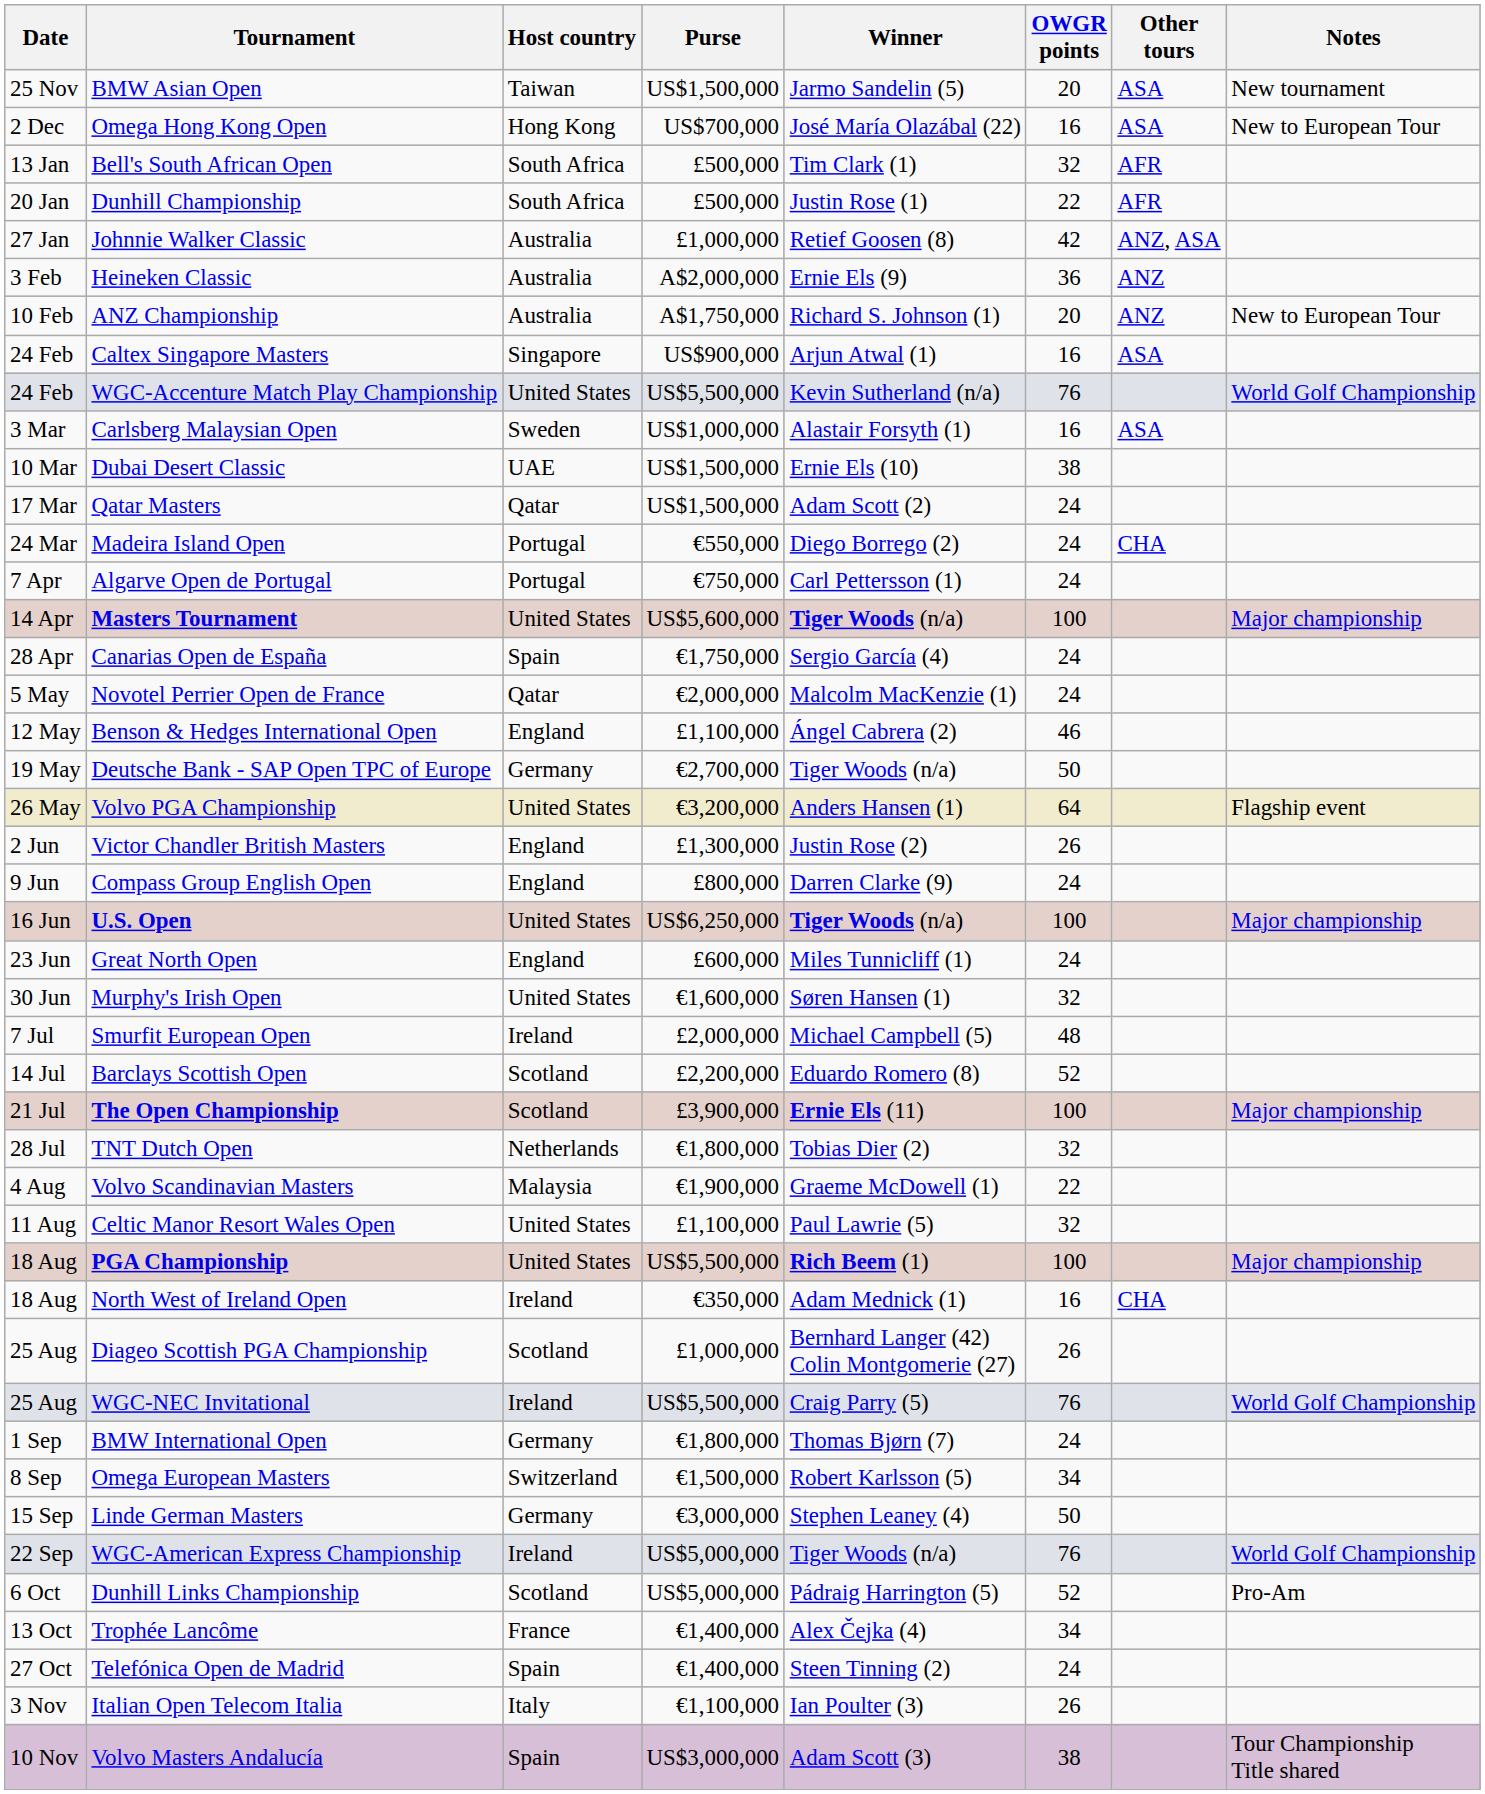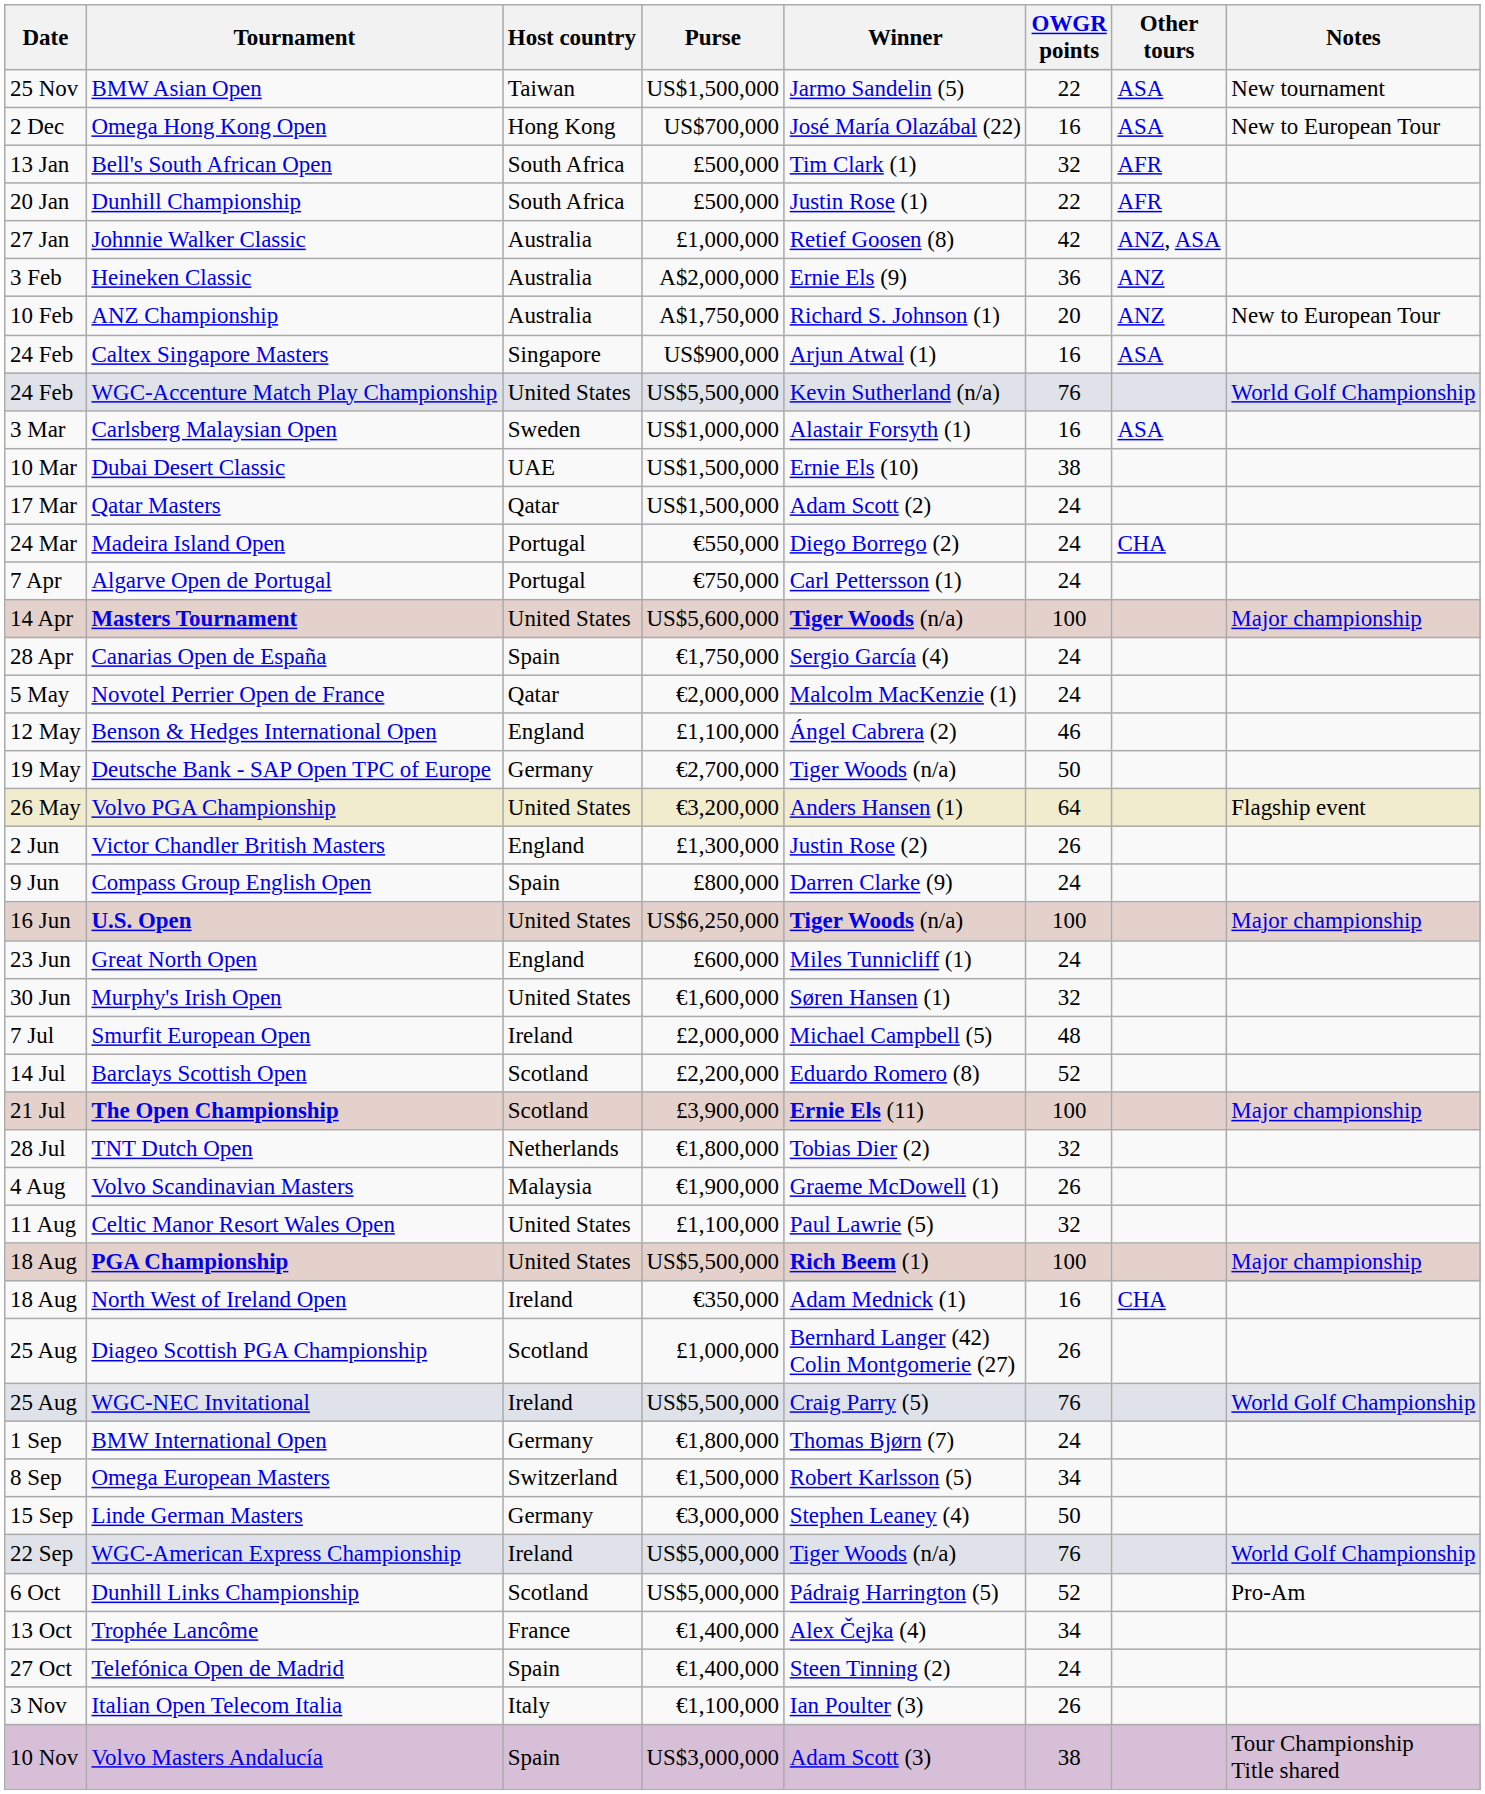 <table class="wikitable" style="font-size:95%">
 <tr>
 <th>Date</th>
 <th>Tournament</th>
 <th>Host country</th>
 <th>Purse</th>
 <th>Winner</th>
 <th><a href='#'>OWGR</a><br>points</th>
 <th>Other<br>tours</th>
 <th>Notes</th>
 </tr>
 <tr>
 <td>25 Nov</td>
 <td><a href='#'>BMW Asian Open</a></td>
 <td>Taiwan</td>
 <td align=right>US$1,500,000</td>
 <td> <a href='#'>Jarmo Sandelin</a> (5)</td>
-<td align=center>20</td>
+<td align=center>22</td>
 <td><a href='#'>ASA</a></td>
 <td>New tournament</td>
 </tr>
 <tr>
 <td>2 Dec</td>
 <td><a href='#'>Omega Hong Kong Open</a></td>
 <td>Hong Kong</td>
 <td align=right>US$700,000</td>
 <td> <a href='#'>José María Olazábal</a> (22)</td>
 <td align=center>16</td>
 <td><a href='#'>ASA</a></td>
 <td>New to European Tour</td>
 </tr>
 <tr>
 <td>13 Jan</td>
 <td><a href='#'>Bell's South African Open</a></td>
 <td>South Africa</td>
 <td align=right>£500,000</td>
 <td> <a href='#'>Tim Clark</a> (1)</td>
 <td align=center>32</td>
 <td><a href='#'>AFR</a></td>
 <td></td>
 </tr>
 <tr>
 <td>20 Jan</td>
 <td><a href='#'>Dunhill Championship</a></td>
 <td>South Africa</td>
 <td align=right>£500,000</td>
 <td> <a href='#'>Justin Rose</a> (1)</td>
 <td align=center>22</td>
 <td><a href='#'>AFR</a></td>
 <td></td>
 </tr>
 <tr>
 <td>27 Jan</td>
 <td><a href='#'>Johnnie Walker Classic</a></td>
 <td>Australia</td>
 <td align=right>£1,000,000</td>
 <td> <a href='#'>Retief Goosen</a> (8)</td>
 <td align=center>42</td>
 <td><a href='#'>ANZ</a>, <a href='#'>ASA</a></td>
 <td></td>
 </tr>
 <tr>
 <td>3 Feb</td>
 <td><a href='#'>Heineken Classic</a></td>
 <td>Australia</td>
 <td align=right>A$2,000,000</td>
 <td> <a href='#'>Ernie Els</a> (9)</td>
 <td align=center>36</td>
 <td><a href='#'>ANZ</a></td>
 <td></td>
 </tr>
 <tr>
 <td>10 Feb</td>
 <td><a href='#'>ANZ Championship</a></td>
 <td>Australia</td>
 <td align=right>A$1,750,000</td>
 <td> <a href='#'>Richard S. Johnson</a> (1)</td>
 <td align=center>20</td>
 <td><a href='#'>ANZ</a></td>
 <td>New to European Tour</td>
 </tr>
 <tr>
 <td>24 Feb</td>
 <td><a href='#'>Caltex Singapore Masters</a></td>
 <td>Singapore</td>
 <td align=right>US$900,000</td>
 <td> <a href='#'>Arjun Atwal</a> (1)</td>
 <td align=center>16</td>
 <td><a href='#'>ASA</a></td>
 <td></td>
 </tr>
 <tr style="background:#dfe2e9;">
 <td>24 Feb</td>
 <td><a href='#'>WGC-Accenture Match Play Championship</a></td>
 <td>United States</td>
 <td align=right>US$5,500,000</td>
 <td> <a href='#'>Kevin Sutherland</a> (n/a)</td>
 <td align=center>76</td>
 <td></td>
 <td><a href='#'>World Golf Championship</a></td>
 </tr>
 <tr>
 <td>3 Mar</td>
 <td><a href='#'>Carlsberg Malaysian Open</a></td>
 <td>Sweden</td>
 <td align=right>US$1,000,000</td>
 <td> <a href='#'>Alastair Forsyth</a> (1)</td>
 <td align=center>16</td>
 <td><a href='#'>ASA</a></td>
 <td></td>
 </tr>
 <tr>
 <td>10 Mar</td>
 <td><a href='#'>Dubai Desert Classic</a></td>
 <td>UAE</td>
 <td align=right>US$1,500,000</td>
 <td> <a href='#'>Ernie Els</a> (10)</td>
 <td align=center>38</td>
 <td></td>
 <td></td>
 </tr>
 <tr>
 <td>17 Mar</td>
 <td><a href='#'>Qatar Masters</a></td>
 <td>Qatar</td>
 <td align=right>US$1,500,000</td>
 <td> <a href='#'>Adam Scott</a> (2)</td>
 <td align=center>24</td>
 <td></td>
 <td></td>
 </tr>
 <tr>
 <td>24 Mar</td>
 <td><a href='#'>Madeira Island Open</a></td>
 <td>Portugal</td>
 <td align=right>€550,000</td>
 <td> <a href='#'>Diego Borrego</a> (2)</td>
 <td align=center>24</td>
 <td><a href='#'>CHA</a></td>
 <td></td>
 </tr>
 <tr>
 <td>7 Apr</td>
 <td><a href='#'>Algarve Open de Portugal</a></td>
 <td>Portugal</td>
 <td align=right>€750,000</td>
 <td> <a href='#'>Carl Pettersson</a> (1)</td>
 <td align=center>24</td>
 <td></td>
 <td></td>
 </tr>
 <tr style="background:#e5d1cb;">
 <td>14 Apr</td>
 <td><strong><a href='#'>Masters Tournament</a></strong></td>
 <td>United States</td>
 <td align=right>US$5,600,000</td>
 <td> <strong><a href='#'>Tiger Woods</a></strong> (n/a)</td>
 <td align=center>100</td>
 <td></td>
 <td><a href='#'>Major championship</a></td>
 </tr>
 <tr>
 <td>28 Apr</td>
 <td><a href='#'>Canarias Open de España</a></td>
 <td>Spain</td>
 <td align=right>€1,750,000</td>
 <td> <a href='#'>Sergio García</a> (4)</td>
 <td align=center>24</td>
 <td></td>
 <td></td>
 </tr>
 <tr>
 <td>5 May</td>
 <td><a href='#'>Novotel Perrier Open de France</a></td>
 <td>Qatar</td>
 <td align=right>€2,000,000</td>
 <td> <a href='#'>Malcolm MacKenzie</a> (1)</td>
 <td align=center>24</td>
 <td></td>
 <td></td>
 </tr>
 <tr>
 <td>12 May</td>
 <td><a href='#'>Benson & Hedges International Open</a></td>
 <td>England</td>
 <td align=right>£1,100,000</td>
 <td> <a href='#'>Ángel Cabrera</a> (2)</td>
 <td align=center>46</td>
 <td></td>
 <td></td>
 </tr>
 <tr>
 <td>19 May</td>
 <td><a href='#'>Deutsche Bank - SAP Open TPC of Europe</a></td>
 <td>Germany</td>
 <td align=right>€2,700,000</td>
 <td> <a href='#'>Tiger Woods</a> (n/a)</td>
 <td align=center>50</td>
 <td></td>
 <td></td>
 </tr>
 <tr style="background:#f2ecce;">
 <td>26 May</td>
 <td><a href='#'>Volvo PGA Championship</a></td>
 <td>United States</td>
 <td align=right>€3,200,000</td>
 <td> <a href='#'>Anders Hansen</a> (1)</td>
 <td align=center>64</td>
 <td></td>
 <td>Flagship event</td>
 </tr>
 <tr>
 <td>2 Jun</td>
 <td><a href='#'>Victor Chandler British Masters</a></td>
 <td>England</td>
 <td align=right>£1,300,000</td>
 <td> <a href='#'>Justin Rose</a> (2)</td>
 <td align=center>26</td>
 <td></td>
 <td></td>
 </tr>
 <tr>
 <td>9 Jun</td>
 <td><a href='#'>Compass Group English Open</a></td>
-<td>England</td>
+<td>Spain</td>
 <td align=right>£800,000</td>
 <td> <a href='#'>Darren Clarke</a> (9)</td>
 <td align=center>24</td>
 <td></td>
 <td></td>
 </tr>
 <tr style="background:#e5d1cb;">
 <td>16 Jun</td>
 <td><strong><a href='#'>U.S. Open</a></strong></td>
 <td>United States</td>
 <td align=right>US$6,250,000</td>
 <td> <strong><a href='#'>Tiger Woods</a></strong> (n/a)</td>
 <td align=center>100</td>
 <td></td>
 <td><a href='#'>Major championship</a></td>
 </tr>
 <tr>
 <td>23 Jun</td>
 <td><a href='#'>Great North Open</a></td>
 <td>England</td>
 <td align=right>£600,000</td>
 <td> <a href='#'>Miles Tunnicliff</a> (1)</td>
 <td align=center>24</td>
 <td></td>
 <td></td>
 </tr>
 <tr>
 <td>30 Jun</td>
 <td><a href='#'>Murphy's Irish Open</a></td>
 <td>United States</td>
 <td align=right>€1,600,000</td>
 <td> <a href='#'>Søren Hansen</a> (1)</td>
 <td align=center>32</td>
 <td></td>
 <td></td>
 </tr>
 <tr>
 <td>7 Jul</td>
 <td><a href='#'>Smurfit European Open</a></td>
 <td>Ireland</td>
 <td align=right>£2,000,000</td>
 <td> <a href='#'>Michael Campbell</a> (5)</td>
 <td align=center>48</td>
 <td></td>
 <td></td>
 </tr>
 <tr>
 <td>14 Jul</td>
 <td><a href='#'>Barclays Scottish Open</a></td>
 <td>Scotland</td>
 <td align=right>£2,200,000</td>
 <td> <a href='#'>Eduardo Romero</a> (8)</td>
 <td align=center>52</td>
 <td></td>
 <td></td>
 </tr>
 <tr style="background:#e5d1cb;">
 <td>21 Jul</td>
 <td><strong><a href='#'>The Open Championship</a></strong></td>
 <td>Scotland</td>
 <td align=right>£3,900,000</td>
 <td> <strong><a href='#'>Ernie Els</a></strong> (11)</td>
 <td align=center>100</td>
 <td></td>
 <td><a href='#'>Major championship</a></td>
 </tr>
 <tr>
 <td>28 Jul</td>
 <td><a href='#'>TNT Dutch Open</a></td>
 <td>Netherlands</td>
 <td align=right>€1,800,000</td>
 <td> <a href='#'>Tobias Dier</a> (2)</td>
 <td align=center>32</td>
 <td></td>
 <td></td>
 </tr>
 <tr>
 <td>4 Aug</td>
 <td><a href='#'>Volvo Scandinavian Masters</a></td>
 <td>Malaysia</td>
 <td align=right>€1,900,000</td>
 <td> <a href='#'>Graeme McDowell</a> (1)</td>
-<td align=center>22</td>
+<td align=center>26</td>
 <td></td>
 <td></td>
 </tr>
 <tr>
 <td>11 Aug</td>
 <td><a href='#'>Celtic Manor Resort Wales Open</a></td>
 <td>United States</td>
 <td align=right>£1,100,000</td>
 <td> <a href='#'>Paul Lawrie</a> (5)</td>
 <td align=center>32</td>
 <td></td>
 <td></td>
 </tr>
 <tr style="background:#e5d1cb;">
 <td>18 Aug</td>
 <td><strong><a href='#'>PGA Championship</a></strong></td>
 <td>United States</td>
 <td align=right>US$5,500,000</td>
 <td> <strong><a href='#'>Rich Beem</a></strong> (1)</td>
 <td align=center>100</td>
 <td></td>
 <td><a href='#'>Major championship</a></td>
 </tr>
 <tr>
 <td>18 Aug</td>
 <td><a href='#'>North West of Ireland Open</a></td>
 <td>Ireland</td>
 <td align=right>€350,000</td>
 <td> <a href='#'>Adam Mednick</a> (1)</td>
 <td align=center>16</td>
 <td><a href='#'>CHA</a></td>
 <td></td>
 </tr>
 <tr>
 <td>25 Aug</td>
 <td><a href='#'>Diageo Scottish PGA Championship</a></td>
 <td>Scotland</td>
 <td align=right>£1,000,000</td>
 <td> <a href='#'>Bernhard Langer</a> (42)<br> <a href='#'>Colin Montgomerie</a> (27)</td>
 <td align=center>26</td>
 <td></td>
 <td></td>
 </tr>
 <tr style="background:#dfe2e9;">
 <td>25 Aug</td>
 <td><a href='#'>WGC-NEC Invitational</a></td>
 <td>Ireland</td>
 <td align=right>US$5,500,000</td>
 <td> <a href='#'>Craig Parry</a> (5)</td>
 <td align=center>76</td>
 <td></td>
 <td><a href='#'>World Golf Championship</a></td>
 </tr>
 <tr>
 <td>1 Sep</td>
 <td><a href='#'>BMW International Open</a></td>
 <td>Germany</td>
 <td align=right>€1,800,000</td>
 <td> <a href='#'>Thomas Bjørn</a> (7)</td>
 <td align=center>24</td>
 <td></td>
 <td></td>
 </tr>
 <tr>
 <td>8 Sep</td>
 <td><a href='#'>Omega European Masters</a></td>
 <td>Switzerland</td>
 <td align=right>€1,500,000</td>
 <td> <a href='#'>Robert Karlsson</a> (5)</td>
 <td align=center>34</td>
 <td></td>
 <td></td>
 </tr>
 <tr>
 <td>15 Sep</td>
 <td><a href='#'>Linde German Masters</a></td>
 <td>Germany</td>
 <td align=right>€3,000,000</td>
 <td> <a href='#'>Stephen Leaney</a> (4)</td>
 <td align=center>50</td>
 <td></td>
 <td></td>
 </tr>
 <tr style="background:#dfe2e9;">
 <td>22 Sep</td>
 <td><a href='#'>WGC-American Express Championship</a></td>
 <td>Ireland</td>
 <td align=right>US$5,000,000</td>
 <td> <a href='#'>Tiger Woods</a> (n/a)</td>
 <td align=center>76</td>
 <td></td>
 <td><a href='#'>World Golf Championship</a></td>
 </tr>
 <tr>
 <td>6 Oct</td>
 <td><a href='#'>Dunhill Links Championship</a></td>
 <td>Scotland</td>
 <td align=right>US$5,000,000</td>
 <td> <a href='#'>Pádraig Harrington</a> (5)</td>
 <td align=center>52</td>
 <td></td>
 <td>Pro-Am</td>
 </tr>
 <tr>
 <td>13 Oct</td>
 <td><a href='#'>Trophée Lancôme</a></td>
 <td>France</td>
 <td align=right>€1,400,000</td>
 <td> <a href='#'>Alex Čejka</a> (4)</td>
 <td align=center>34</td>
 <td></td>
 <td></td>
 </tr>
 <tr>
 <td>27 Oct</td>
 <td><a href='#'>Telefónica Open de Madrid</a></td>
 <td>Spain</td>
 <td align=right>€1,400,000</td>
 <td> <a href='#'>Steen Tinning</a> (2)</td>
 <td align=center>24</td>
 <td></td>
 <td></td>
 </tr>
 <tr>
 <td>3 Nov</td>
 <td><a href='#'>Italian Open Telecom Italia</a></td>
 <td>Italy</td>
 <td align=right>€1,100,000</td>
 <td> <a href='#'>Ian Poulter</a> (3)</td>
 <td align=center>26</td>
 <td></td>
 <td></td>
 </tr>
 <tr style="background:thistle;">
 <td>10 Nov</td>
 <td><a href='#'>Volvo Masters Andalucía</a></td>
 <td>Spain</td>
 <td align=right>US$3,000,000</td>
 <td> <a href='#'>Adam Scott</a> (3)</td>
 <td align=center>38</td>
 <td></td>
 <td>Tour Championship<br>Title shared</td>
 </tr>
 </table>
